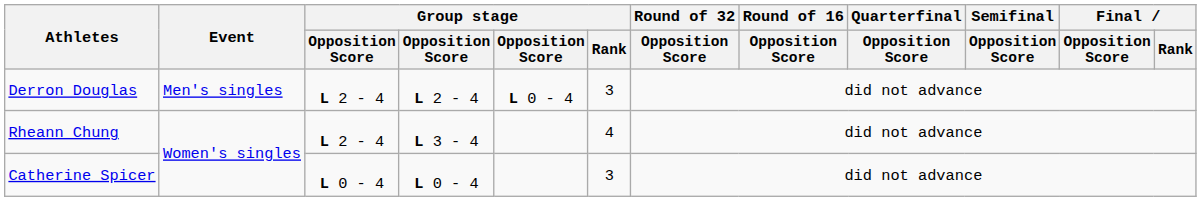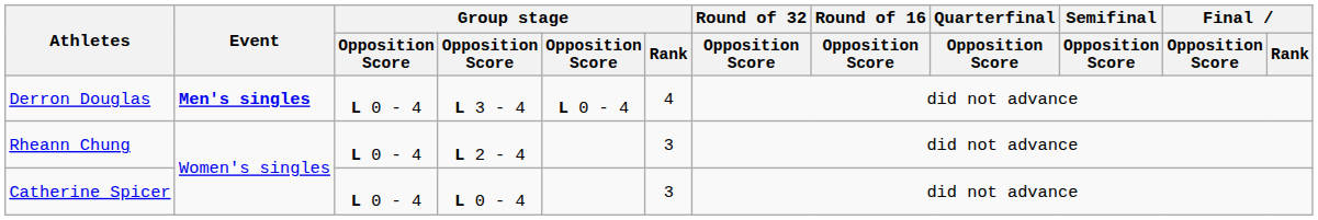 <table class=wikitable style=font-size:88%;text-align:center>
 <tr>
 <th rowspan=2>Athletes</th>
 <th rowspan=2>Event</th>
 <th colspan=4>Group stage</th>
 <th>Round of 32</th>
 <th>Round of 16</th>
 <th>Quarterfinal</th>
 <th>Semifinal</th>
 <th colspan=2>Final / </th>
 </tr>
 <tr style=font-size:95%>
 <th>Opposition<br>Score</th>
 <th>Opposition<br>Score</th>
 <th>Opposition<br>Score</th>
 <th>Rank</th>
 <th>Opposition<br>Score</th>
 <th>Opposition<br>Score</th>
 <th>Opposition<br>Score</th>
 <th>Opposition<br>Score</th>
 <th>Opposition<br>Score</th>
 <th>Rank</th>
 </tr>
 <tr>
 <td align=left><a href='#'>Derron Douglas</a></td>
-<td align=left><a href='#'>Men's singles</a></td>
-<td><br><strong>L</strong> 2 - 4</td>
-<td><br><strong>L</strong> 2 - 4</td>
+<td align=left><strong><a href='#'>Men's singles</a></strong></td>
 <td><br><strong>L</strong> 0 - 4</td>
-<td>3</td>
+<td><br><strong>L</strong> 3 - 4</td>
+<td><br><strong>L</strong> 0 - 4</td>
+<td>4</td>
 <td colspan=6>did not advance</td>
 </tr>
 <tr>
 <td align=left><a href='#'>Rheann Chung</a></td>
 <td align=left rowspan=2><a href='#'>Women's singles</a></td>
+<td><br><strong>L</strong> 0 - 4</td>
 <td><br><strong>L</strong> 2 - 4</td>
-<td><br><strong>L</strong> 3 - 4</td>
 <td></td>
-<td>4</td>
+<td>3</td>
 <td colspan=6>did not advance</td>
 </tr>
 <tr>
 <td align=left><a href='#'>Catherine Spicer</a></td>
 <td><br><strong>L</strong> 0 - 4</td>
 <td><br><strong>L</strong> 0 - 4</td>
 <td></td>
 <td>3</td>
 <td colspan=6>did not advance</td>
 </tr>
 </table>
